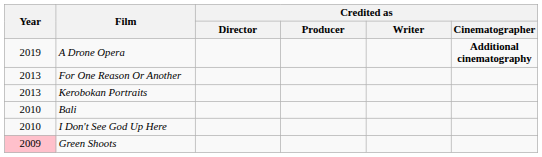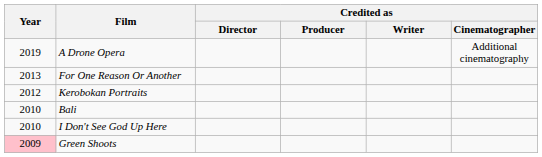 <table class="wikitable" style="text-align:center;font-size:100%;">
 <tr>
 <th rowspan="2" style="width:70px;">Year</th>
 <th rowspan="2" style="width:200px;">Film</th>
 <th colspan="8">Credited as</th>
 </tr>
 <tr>
 <th width=120>Director</th>
 <th width=120>Producer</th>
 <th width=120>Writer</th>
 <th width=120>Cinematographer</th>
 </tr>
 <tr style="text-align:center;">
 <td>2019</td>
 <td style="text-align:left;"><em>A Drone Opera</em></td>
 <td></td>
 <td></td>
 <td></td>
-<td><strong>Additional cinematography</strong></td>
+<td>Additional cinematography</td>
 </tr>
 <tr style="text-align:center;">
 <td>2013</td>
 <td style="text-align:left;"><em>For One Reason Or Another</em></td>
 <td></td>
 <td></td>
 <td></td>
 <td></td>
 </tr>
 <tr style="text-align:center;">
-<td>2013</td>
+<td>2012</td>
 <td style="text-align:left;"><em>Kerobokan Portraits</em></td>
 <td></td>
 <td></td>
 <td></td>
 <td></td>
 </tr>
 <tr style="text-align:center;">
 <td>2010</td>
 <td style="text-align:left;"><em>Bali</em></td>
 <td></td>
 <td></td>
 <td></td>
 <td></td>
 </tr>
 <tr style="text-align:center;">
 <td>2010</td>
 <td style="text-align:left;"><em>I Don't See God Up Here</em></td>
 <td></td>
 <td></td>
 <td></td>
 <td></td>
 </tr>
 <tr style="text-align:center;">
 <td style="background: pink;">2009</td>
 <td style="text-align:left;"><em>Green Shoots</em></td>
 <td></td>
 <td></td>
 <td></td>
 <td></td>
 </tr>
 </table>
